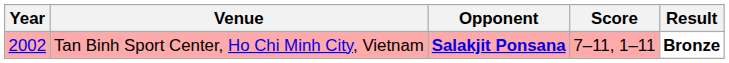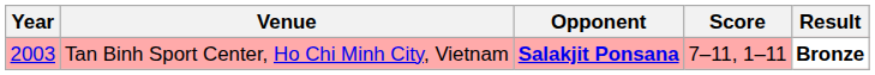 <table class="sortable wikitable" style="font-size: 90%;">
 <tr>
 <th>Year</th>
 <th>Venue</th>
 <th>Opponent</th>
 <th>Score</th>
 <th>Result</th>
 </tr>
 <tr style="background:#FFAAAA">
-<td align="center"><a href='#'>2002</a></td>
+<td align="center"><a href='#'>2003</a></td>
 <td align="left">Tan Binh Sport Center, <a href='#'>Ho Chi Minh City</a>, Vietnam</td>
 <td align="left"><strong> <a href='#'>Salakjit Ponsana</a></strong></td>
 <td align="left">7–11, 1–11</td>
 <td style="text-align:left; background:white"> <strong>Bronze</strong></td>
 </tr>
 </table>
